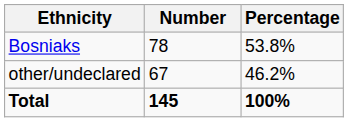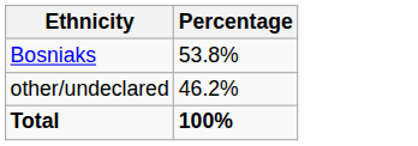 <table class="wikitable">
 <tr>
 <th width="100px">Ethnicity</th>
-<th width="80px">Number</th>
 <th width="80px">Percentage</th>
 </tr>
 <tr>
 <td><a href='#'>Bosniaks</a></td>
-<td>78</td>
 <td>53.8%</td>
 </tr>
 <tr>
 <td>other/undeclared</td>
-<td>67</td>
 <td>46.2%</td>
 </tr>
 <tr>
 <td><strong>Total</strong></td>
-<td><strong>145</strong></td>
 <td><strong>100%</strong></td>
 </tr>
 </table>
